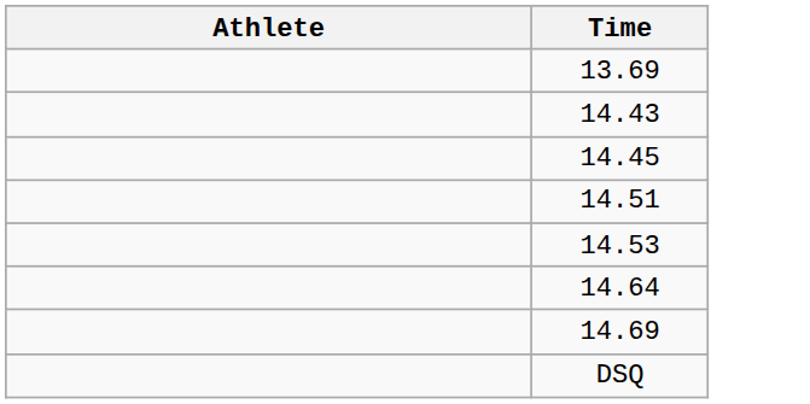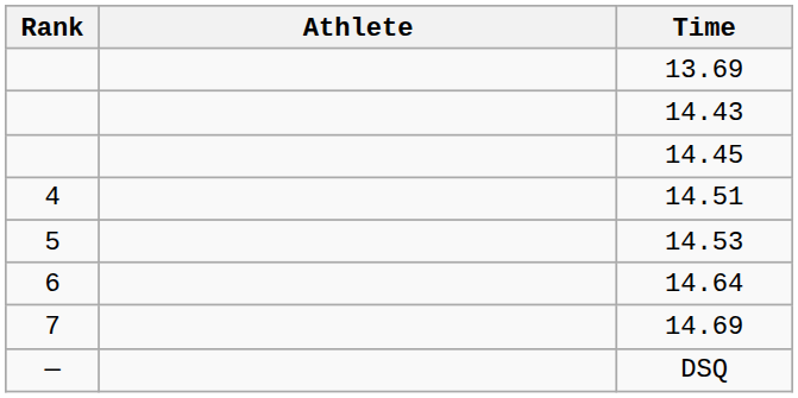 <table class=wikitable style="text-align:center">
 <tr>
+<th width=40>Rank</th>
 <th width=250>Athlete</th>
 <th width=80>Time</th>
 </tr>
 <tr>
+<td></td>
 <td align=left></td>
 <td>13.69</td>
 </tr>
 <tr>
+<td></td>
 <td align=left></td>
 <td>14.43</td>
 </tr>
 <tr>
+<td></td>
 <td align=left></td>
 <td>14.45</td>
 </tr>
 <tr>
+<td>4</td>
 <td align=left></td>
 <td>14.51</td>
 </tr>
 <tr>
+<td>5</td>
 <td align=left></td>
 <td>14.53</td>
 </tr>
 <tr>
+<td>6</td>
 <td align=left></td>
 <td>14.64</td>
 </tr>
 <tr>
+<td>7</td>
 <td align=left></td>
 <td>14.69</td>
 </tr>
 <tr>
+<td>—</td>
 <td align=left></td>
 <td>DSQ</td>
 </tr>
 </table>
